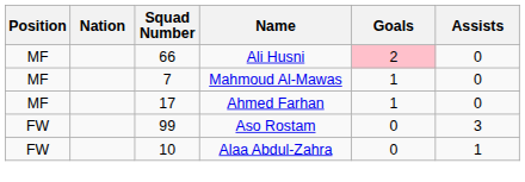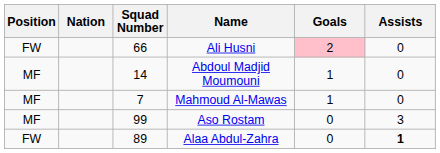 <table class="wikitable sortable" style="font-size: 95%; text-align: center;">
 <tr>
 <th width=60>Position</th>
 <th width=60>Nation</th>
 <th width=60>Squad Number</th>
 <th width=150>Name</th>
 <th width=80>Goals</th>
 <th width=80>Assists</th>
 </tr>
 <tr>
-<td>MF</td>
+<td>FW</td>
 <td></td>
 <td>66</td>
 <td><a href='#'>Ali Husni</a></td>
 <td style="background: pink;">2</td>
+<td>0</td>
+</tr>
+<tr>
+<td>MF</td>
+<td></td>
+<td>14</td>
+<td><a href='#'>Abdoul Madjid Moumouni</a></td>
+<td>1</td>
 <td>0</td>
 </tr>
 <tr>
 <td>MF</td>
 <td></td>
 <td>7</td>
 <td><a href='#'>Mahmoud Al-Mawas</a></td>
 <td>1</td>
 <td>0</td>
 </tr>
 <tr>
 <td>MF</td>
 <td></td>
-<td>17</td>
-<td><a href='#'>Ahmed Farhan</a></td>
-<td>1</td>
-<td>0</td>
-</tr>
-<tr>
-<td>FW</td>
-<td></td>
 <td>99</td>
 <td><a href='#'>Aso Rostam</a></td>
 <td>0</td>
 <td>3</td>
 </tr>
 <tr>
 <td>FW</td>
 <td></td>
-<td>10</td>
+<td>89</td>
 <td><a href='#'>Alaa Abdul-Zahra</a></td>
 <td>0</td>
-<td>1</td>
+<td><strong>1</strong></td>
 </tr>
 </table>
